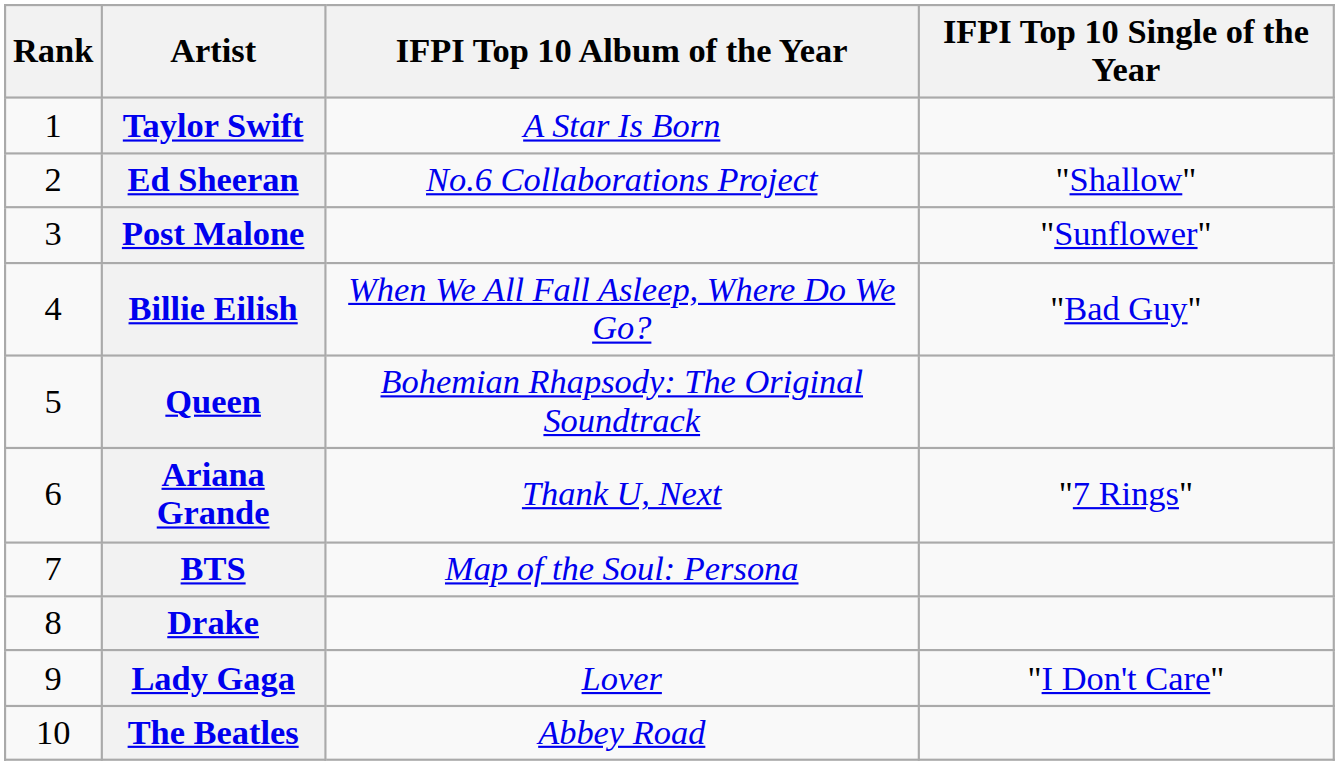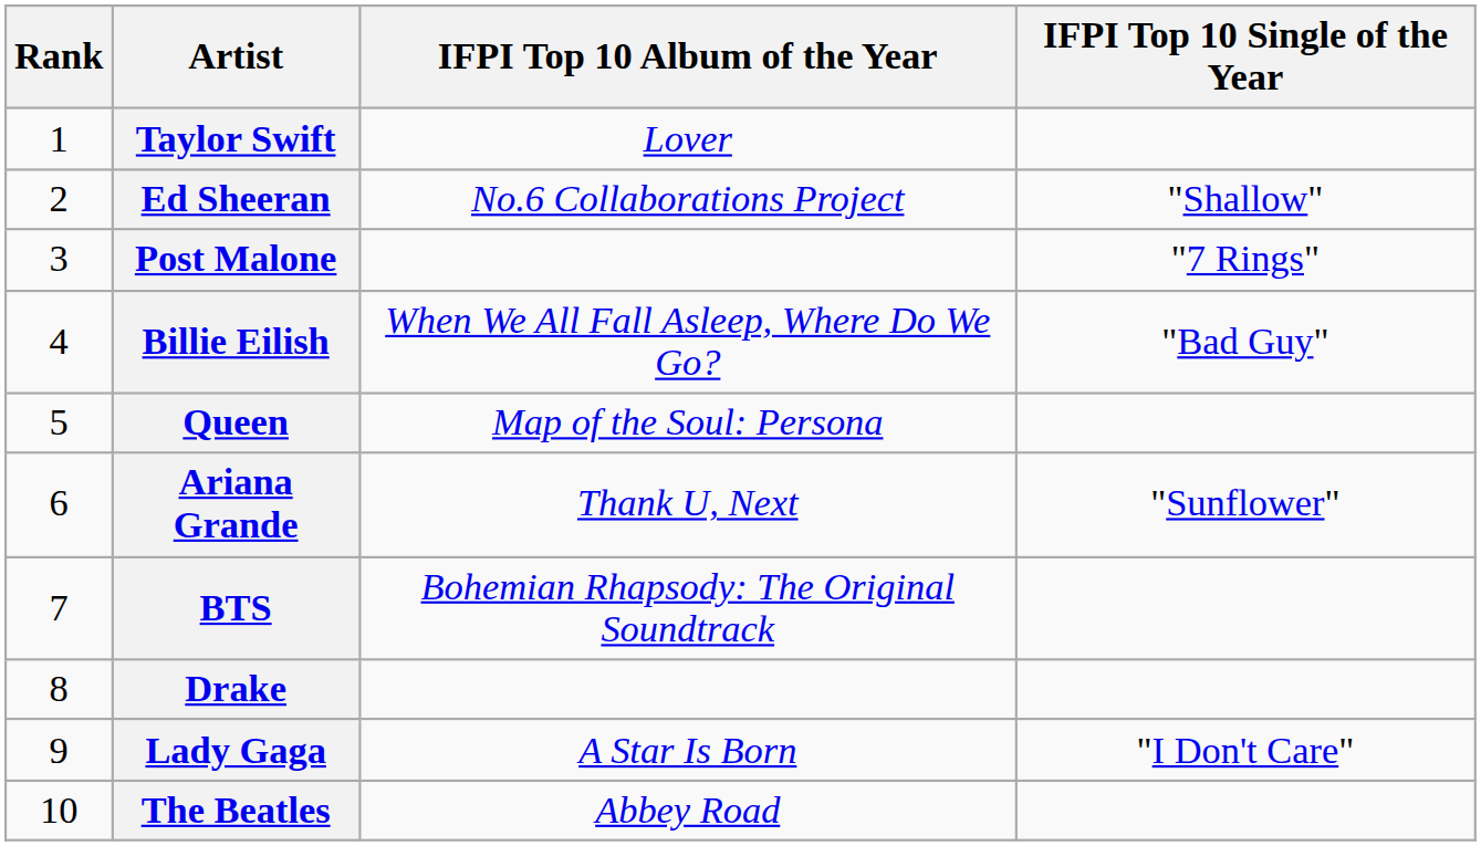 <table class="wikitable unsortable plainrowheaders" style="text-align:center; width:70%">
 <tr>
 <th>Rank</th>
 <th>Artist</th>
 <th>IFPI Top 10 Album of the Year</th>
 <th>IFPI Top 10 Single of the Year</th>
 </tr>
 <tr>
 <td>1</td>
 <th scope="row"><a href='#'>Taylor Swift</a></th>
-<td><em><a href='#'>A Star Is Born</a></em> </td>
+<td><em><a href='#'>Lover</a></em> </td>
 <td></td>
 </tr>
 <tr>
 <td>2</td>
 <th scope="row"><a href='#'>Ed Sheeran</a></th>
 <td><em><a href='#'>No.6 Collaborations Project</a></em> </td>
 <td>"<a href='#'>Shallow</a>" </td>
 </tr>
 <tr>
 <td>3</td>
 <th scope="row"><a href='#'>Post Malone</a></th>
 <td></td>
-<td>"<a href='#'>Sunflower</a>" </td>
+<td>"<a href='#'>7 Rings</a>" </td>
 </tr>
 <tr>
 <td>4</td>
 <th scope="row"><a href='#'>Billie Eilish</a></th>
 <td><em><a href='#'>When We All Fall Asleep, Where Do We Go?</a></em> </td>
 <td>"<a href='#'>Bad Guy</a>" </td>
 </tr>
 <tr>
 <td>5</td>
 <th scope="row"><a href='#'>Queen</a></th>
-<td><em><a href='#'>Bohemian Rhapsody: The Original Soundtrack</a></em> </td>
+<td><em><a href='#'>Map of the Soul: Persona</a></em> </td>
 <td></td>
 </tr>
 <tr>
 <td>6</td>
 <th scope="row"><a href='#'>Ariana Grande</a></th>
 <td><em><a href='#'>Thank U, Next</a></em> </td>
-<td>"<a href='#'>7 Rings</a>" </td>
+<td>"<a href='#'>Sunflower</a>" </td>
 </tr>
 <tr>
 <td>7</td>
 <th scope="row"><a href='#'>BTS</a></th>
-<td><em><a href='#'>Map of the Soul: Persona</a></em> </td>
+<td><em><a href='#'>Bohemian Rhapsody: The Original Soundtrack</a></em> </td>
 <td></td>
 </tr>
 <tr>
 <td>8</td>
 <th scope="row"><a href='#'>Drake</a></th>
 <td></td>
 <td></td>
 </tr>
 <tr>
 <td>9</td>
 <th scope="row"><a href='#'>Lady Gaga</a></th>
-<td><em><a href='#'>Lover</a></em> </td>
+<td><em><a href='#'>A Star Is Born</a></em> </td>
 <td>"<a href='#'>I Don't Care</a>" </td>
 </tr>
 <tr>
 <td>10</td>
 <th scope="row"><a href='#'>The Beatles</a></th>
 <td><em><a href='#'>Abbey Road</a></em> </td>
 <td></td>
 </tr>
 </table>
